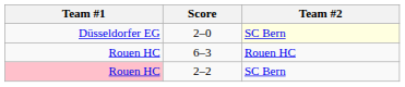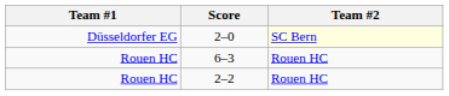 <table class="wikitable" style="text-align: center;">
 <tr>
 <th width=22%>Team #1</th>
 <th width=11%>Score</th>
 <th width=22%>Team #2</th>
 </tr>
 <tr>
 <td style="text-align: right;"><a href='#'>Düsseldorfer EG</a> </td>
 <td>2–0</td>
 <td style="background: lightyellow; text-align: left;"> <a href='#'>SC Bern</a></td>
 </tr>
 <tr>
 <td style="text-align: right;"><a href='#'>Rouen HC</a> </td>
 <td>6–3</td>
 <td style="text-align: left;"> <a href='#'>Rouen HC</a></td>
 </tr>
 <tr>
-<td style="background: pink; text-align: right;"><a href='#'>Rouen HC</a> </td>
+<td style="text-align: right;"><a href='#'>Rouen HC</a> </td>
 <td>2–2</td>
-<td style="text-align: left;"> <a href='#'>SC Bern</a></td>
+<td style="text-align: left;"> <a href='#'>Rouen HC</a></td>
 </tr>
 </table>
